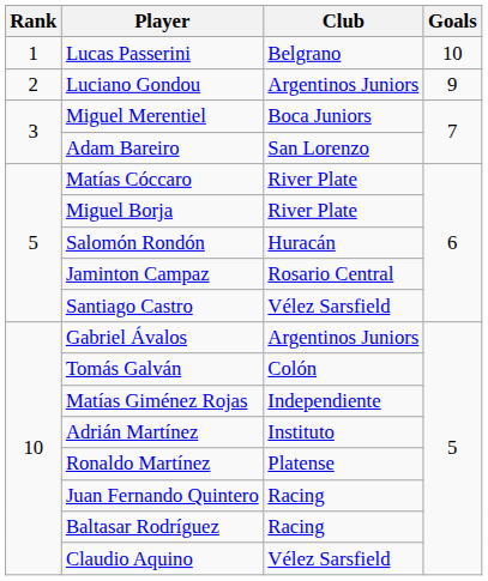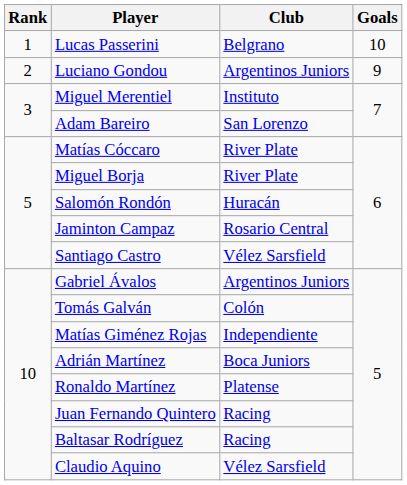 <table class="wikitable" border="1">
 <tr>
 <th>Rank</th>
 <th>Player</th>
 <th>Club</th>
 <th>Goals</th>
 </tr>
 <tr>
 <td align=center>1</td>
 <td> <a href='#'>Lucas Passerini</a></td>
 <td><a href='#'>Belgrano</a></td>
 <td align=center>10</td>
 </tr>
 <tr>
 <td align=center>2</td>
 <td> <a href='#'>Luciano Gondou</a></td>
 <td><a href='#'>Argentinos Juniors</a></td>
 <td align=center>9</td>
 </tr>
 <tr>
 <td align=center rowspan=2>3</td>
 <td> <a href='#'>Miguel Merentiel</a></td>
-<td><a href='#'>Boca Juniors</a></td>
+<td><a href='#'>Instituto</a></td>
 <td align=center rowspan=2>7</td>
 </tr>
 <tr>
 <td> <a href='#'>Adam Bareiro</a></td>
 <td><a href='#'>San Lorenzo</a></td>
 </tr>
 <tr>
 <td align=center rowspan=5>5</td>
 <td> <a href='#'>Matías Cóccaro</a></td>
 <td><a href='#'>River Plate</a></td>
 <td align=center rowspan=5>6</td>
 </tr>
 <tr>
 <td> <a href='#'>Miguel Borja</a></td>
 <td><a href='#'>River Plate</a></td>
 </tr>
 <tr>
 <td> <a href='#'>Salomón Rondón</a></td>
 <td><a href='#'>Huracán</a></td>
 </tr>
 <tr>
 <td> <a href='#'>Jaminton Campaz</a></td>
 <td><a href='#'>Rosario Central</a></td>
 </tr>
 <tr>
 <td> <a href='#'>Santiago Castro</a></td>
 <td><a href='#'>Vélez Sarsfield</a></td>
 </tr>
 <tr>
 <td align=center rowspan=8>10</td>
 <td> <a href='#'>Gabriel Ávalos</a></td>
 <td><a href='#'>Argentinos Juniors</a></td>
 <td align=center rowspan=8>5</td>
 </tr>
 <tr>
 <td> <a href='#'>Tomás Galván</a></td>
 <td><a href='#'>Colón</a></td>
 </tr>
 <tr>
 <td> <a href='#'>Matías Giménez Rojas</a></td>
 <td><a href='#'>Independiente</a></td>
 </tr>
 <tr>
 <td> <a href='#'>Adrián Martínez</a></td>
-<td><a href='#'>Instituto</a></td>
+<td><a href='#'>Boca Juniors</a></td>
 </tr>
 <tr>
 <td> <a href='#'>Ronaldo Martínez</a></td>
 <td><a href='#'>Platense</a></td>
 </tr>
 <tr>
 <td> <a href='#'>Juan Fernando Quintero</a></td>
 <td><a href='#'>Racing</a></td>
 </tr>
 <tr>
 <td> <a href='#'>Baltasar Rodríguez</a></td>
 <td><a href='#'>Racing</a></td>
 </tr>
 <tr>
 <td> <a href='#'>Claudio Aquino</a></td>
 <td><a href='#'>Vélez Sarsfield</a></td>
 </tr>
 </table>
